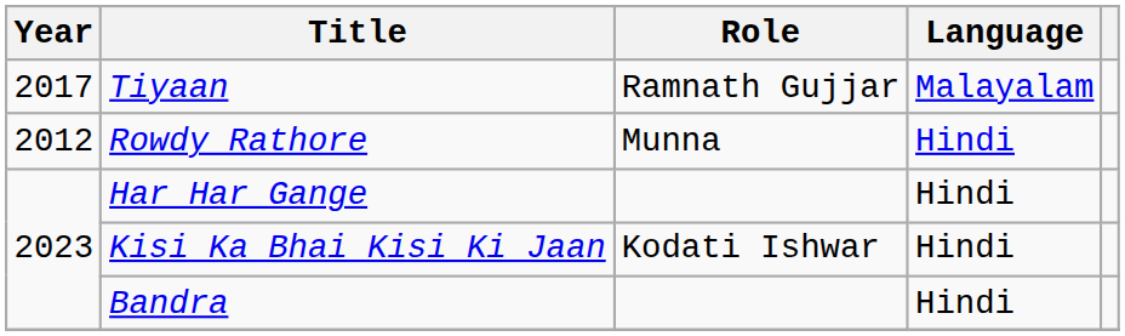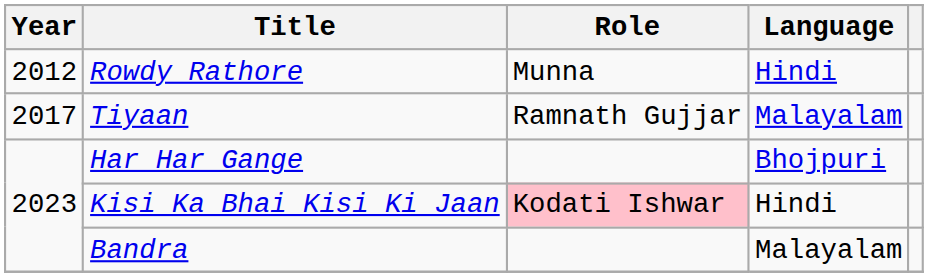 <table class="wikitable sortable">
 <tr>
 <th>Year</th>
 <th>Title</th>
 <th>Role</th>
 <th>Language</th>
 <th class="unsortable" ></th>
 </tr>
 <tr>
+<td>2012</td>
+<td><em><a href='#'>Rowdy Rathore</a></em></td>
+<td>Munna</td>
+<td><a href='#'>Hindi</a></td>
+<td></td>
+</tr>
+<tr>
 <td>2017</td>
 <td><em><a href='#'>Tiyaan</a></em></td>
 <td>Ramnath Gujjar</td>
 <td><a href='#'>Malayalam</a></td>
 <td></td>
 </tr>
 <tr>
-<td>2012</td>
-<td><em><a href='#'>Rowdy Rathore</a></em></td>
-<td>Munna</td>
-<td><a href='#'>Hindi</a></td>
-<td></td>
-</tr>
-<tr>
 <td rowspan=3>2023</td>
 <td><em><a href='#'>Har Har Gange</a></em></td>
 <td></td>
-<td>Hindi</td>
+<td><a href='#'>Bhojpuri</a></td>
 <td></td>
 </tr>
 <tr>
 <td><em><a href='#'>Kisi Ka Bhai Kisi Ki Jaan</a></em></td>
-<td>Kodati Ishwar</td>
+<td style="background: pink;">Kodati Ishwar</td>
 <td>Hindi</td>
 <td></td>
 </tr>
 <tr>
 <td><em><a href='#'>Bandra</a></em></td>
 <td></td>
-<td>Hindi</td>
+<td>Malayalam</td>
 <td></td>
 </tr>
 <tr>
 </tr>
 </table>
